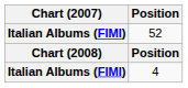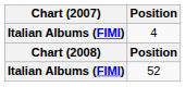 <table class="wikitable sortable plainrowheaders" style="text-align:center;">
 <tr>
 <th>Chart (2007)</th>
 <th>Position</th>
 </tr>
 <tr>
 <th scope="row">Italian Albums (<a href='#'>FIMI</a>)</th>
-<td align="center">52</td>
+<td align="center">4</td>
 </tr>
 <tr>
 <th>Chart (2008)</th>
 <th>Position</th>
 </tr>
 <tr>
 <th scope="row">Italian Albums (<a href='#'>FIMI</a>)</th>
-<td align="center">4</td>
+<td align="center">52</td>
 </tr>
 </table>
